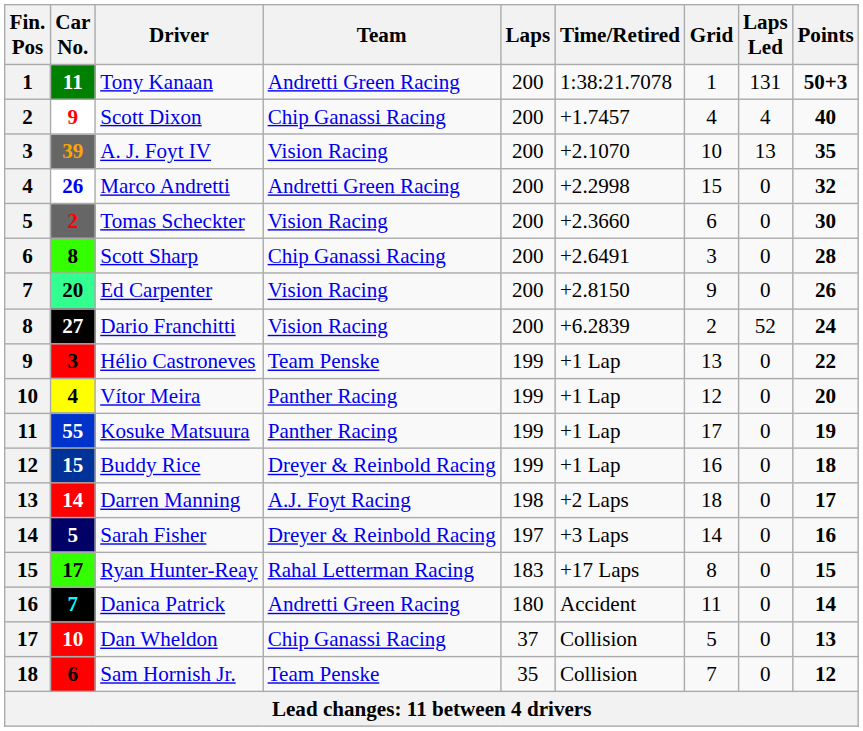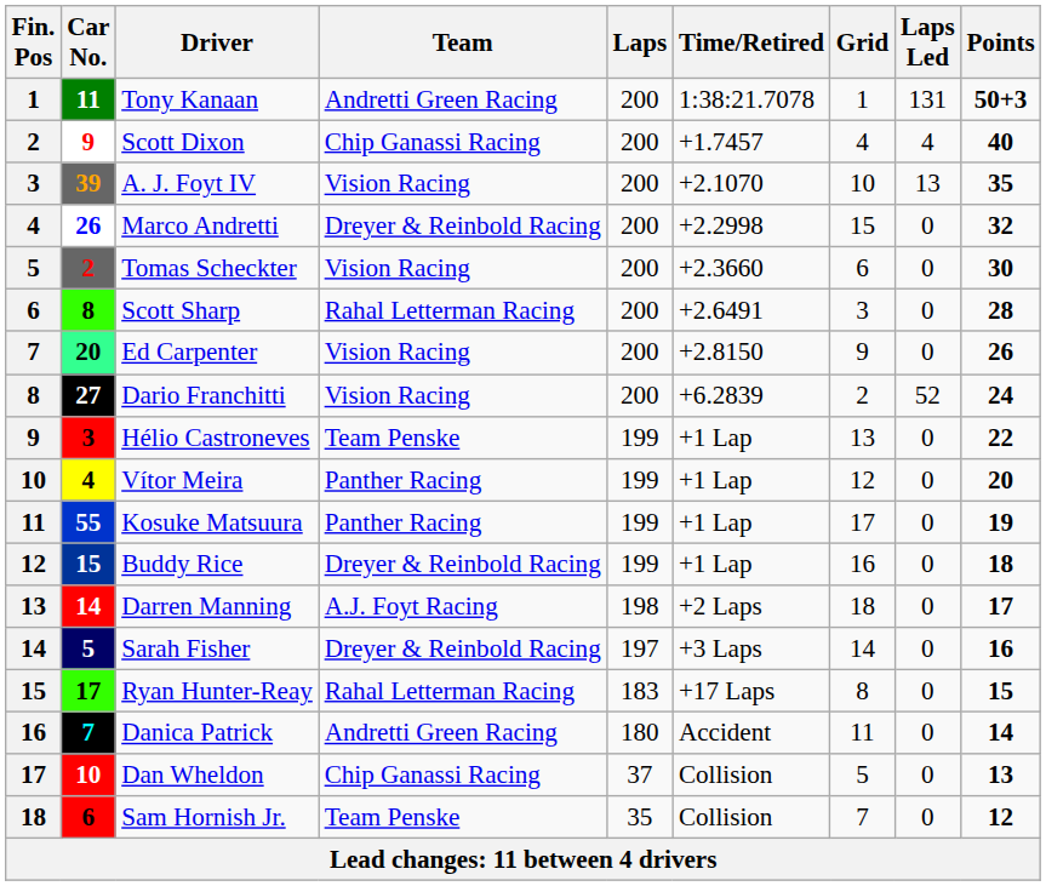 <table class="wikitable" style="font-size:95%;">
 <tr>
 <th>Fin.<br>Pos</th>
 <th>Car<br>No.</th>
 <th>Driver</th>
 <th>Team</th>
 <th>Laps</th>
 <th>Time/Retired</th>
 <th>Grid</th>
 <th>Laps<br>Led</th>
 <th>Points</th>
 </tr>
 <tr>
 <th>1</th>
 <td align=center style="background:green; color:white;" align=center><strong>11</strong></td>
 <td> <a href='#'>Tony Kanaan</a></td>
 <td><a href='#'>Andretti Green Racing</a></td>
 <td align=center>200</td>
 <td align=left>1:38:21.7078</td>
 <td align=center>1</td>
 <td align=center>131</td>
 <td align=center><strong>50+3</strong></td>
 </tr>
 <tr>
 <th>2</th>
 <td align=center style="background:#FFFFFF; color:Red;" align=center><strong>9</strong></td>
 <td> <a href='#'>Scott Dixon</a></td>
 <td><a href='#'>Chip Ganassi Racing</a></td>
 <td align=center>200</td>
 <td align=left>+1.7457</td>
 <td align=center>4</td>
 <td align=center>4</td>
 <td align=center><strong>40</strong></td>
 </tr>
 <tr>
 <th>3</th>
 <td align=center style="background:#666666; color:Orange;" align=center><strong>39</strong></td>
 <td> <a href='#'>A. J. Foyt IV</a></td>
 <td><a href='#'>Vision Racing</a></td>
 <td align=center>200</td>
 <td align=left>+2.1070</td>
 <td align=center>10</td>
 <td align=center>13</td>
 <td align=center><strong>35</strong></td>
 </tr>
 <tr>
 <th>4</th>
 <td align=center style="background:white; color:blue;"  align=center><strong>26</strong></td>
 <td> <a href='#'>Marco Andretti</a></td>
-<td><a href='#'>Andretti Green Racing</a></td>
+<td><a href='#'>Dreyer & Reinbold Racing</a></td>
 <td align=center>200</td>
 <td align=left>+2.2998</td>
 <td align=center>15</td>
 <td align=center>0</td>
 <td align=center><strong>32</strong></td>
 </tr>
 <tr>
 <th>5</th>
 <td align=center style="background:#666666; color:Red;"  align=center><strong>2</strong></td>
 <td> <a href='#'>Tomas Scheckter</a></td>
 <td><a href='#'>Vision Racing</a></td>
 <td align=center>200</td>
 <td align=left>+2.3660</td>
 <td align=center>6</td>
 <td align=center>0</td>
 <td align=center><strong>30</strong></td>
 </tr>
 <tr>
 <th>6</th>
 <td align=center style="background:#33ff00; color:Black;" align=center><strong>8</strong></td>
 <td> <a href='#'>Scott Sharp</a></td>
-<td><a href='#'>Chip Ganassi Racing</a></td>
+<td><a href='#'>Rahal Letterman Racing</a></td>
 <td align=center>200</td>
 <td align=left>+2.6491</td>
 <td align=center>3</td>
 <td align=center>0</td>
 <td align=center><strong>28</strong></td>
 </tr>
 <tr>
 <th>7</th>
 <td style="background:#33ff90; color:Black;" align=center><strong>20</strong></td>
 <td> <a href='#'>Ed Carpenter</a></td>
 <td><a href='#'>Vision Racing</a></td>
 <td align=center>200</td>
 <td align=left>+2.8150</td>
 <td align=center>9</td>
 <td align=center>0</td>
 <td align=center><strong>26</strong></td>
 </tr>
 <tr>
 <th>8</th>
 <td align=center style="background:#000000; color:white;" align=center><strong>27</strong></td>
 <td> <a href='#'>Dario Franchitti</a></td>
 <td><a href='#'>Vision Racing</a></td>
 <td align=center>200</td>
 <td align=left>+6.2839</td>
 <td align=center>2</td>
 <td align=center>52</td>
 <td align=center><strong>24</strong></td>
 </tr>
 <tr>
 <th>9</th>
 <td align=center style="background:#ff0000; color:Black;" align=center><strong>3</strong></td>
 <td> <a href='#'>Hélio Castroneves</a></td>
 <td><a href='#'>Team Penske</a></td>
 <td align=center>199</td>
 <td align=left>+1 Lap</td>
 <td align=center>13</td>
 <td align=center>0</td>
 <td align=center><strong>22</strong></td>
 </tr>
 <tr>
 <th>10</th>
 <td align=center style="background:#ffff00; color:Black;" align=center><strong>4</strong></td>
 <td> <a href='#'>Vítor Meira</a></td>
 <td><a href='#'>Panther Racing</a></td>
 <td align=center>199</td>
 <td align=left>+1 Lap</td>
 <td align=center>12</td>
 <td align=center>0</td>
 <td align=center><strong>20</strong></td>
 </tr>
 <tr>
 <th>11</th>
 <td align=center style="background:#0033cc; color:White;" align=center><strong>55</strong></td>
 <td> <a href='#'>Kosuke Matsuura</a></td>
 <td><a href='#'>Panther Racing</a></td>
 <td align=center>199</td>
 <td align=left>+1 Lap</td>
 <td align=center>17</td>
 <td align=center>0</td>
 <td align=center><strong>19</strong></td>
 </tr>
 <tr>
 <th>12</th>
 <td align=center style="background:#003399; color:White;" align=center><strong>15</strong></td>
 <td> <a href='#'>Buddy Rice</a></td>
 <td><a href='#'>Dreyer & Reinbold Racing</a></td>
 <td align=center>199</td>
 <td align=left>+1 Lap</td>
 <td align=center>16</td>
 <td align=center>0</td>
 <td align=center><strong>18</strong></td>
 </tr>
 <tr>
 <th>13</th>
 <td align=center style="background:red; color:White;" align=center><strong>14</strong></td>
 <td> <a href='#'>Darren Manning</a></td>
 <td><a href='#'>A.J. Foyt Racing</a></td>
 <td align=center>198</td>
 <td align=left>+2 Laps</td>
 <td align=center>18</td>
 <td align=center>0</td>
 <td align=center><strong>17</strong></td>
 </tr>
 <tr>
 <th>14</th>
 <td align=center style="background:#000066; color:White;" align=center><strong>5</strong></td>
 <td> <a href='#'>Sarah Fisher</a></td>
 <td><a href='#'>Dreyer & Reinbold Racing</a></td>
 <td align=center>197</td>
 <td align=left>+3 Laps</td>
 <td align=center>14</td>
 <td align=center>0</td>
 <td align=center><strong>16</strong></td>
 </tr>
 <tr>
 <th>15</th>
 <td align=center style="background:#33ff00; color:Black;" align=center><strong>17</strong></td>
 <td> <a href='#'>Ryan Hunter-Reay</a></td>
 <td><a href='#'>Rahal Letterman Racing</a></td>
 <td align=center>183</td>
 <td align=left>+17 Laps</td>
 <td align=center>8</td>
 <td align=center>0</td>
 <td align=center><strong>15</strong></td>
 </tr>
 <tr>
 <th>16</th>
 <td align=center style="background:#000000; color:aqua;" align=center><strong>7</strong></td>
 <td> <a href='#'>Danica Patrick</a></td>
 <td><a href='#'>Andretti Green Racing</a></td>
 <td align=center>180</td>
 <td align=left>Accident</td>
 <td align=center>11</td>
 <td align=center>0</td>
 <td align=center><strong>14</strong></td>
 </tr>
 <tr>
 <th>17</th>
 <td align=center style="background:red; color:white;" align=center><strong>10</strong></td>
 <td> <a href='#'>Dan Wheldon</a></td>
 <td><a href='#'>Chip Ganassi Racing</a></td>
 <td align=center>37</td>
 <td align=left>Collision</td>
 <td align=center>5</td>
 <td align=center>0</td>
 <td align=center><strong>13</strong></td>
 </tr>
 <tr>
 <th>18</th>
 <td align=center style="background:#ff0000; color:Black;" align=center><strong>6</strong></td>
 <td> <a href='#'>Sam Hornish Jr.</a></td>
 <td><a href='#'>Team Penske</a></td>
 <td align=center>35</td>
 <td align=left>Collision</td>
 <td align=center>7</td>
 <td align=center>0</td>
 <td align=center><strong>12</strong></td>
 </tr>
 <tr>
 <th colspan=9>Lead changes: 11 between 4 drivers</th>
 </tr>
 </table>
